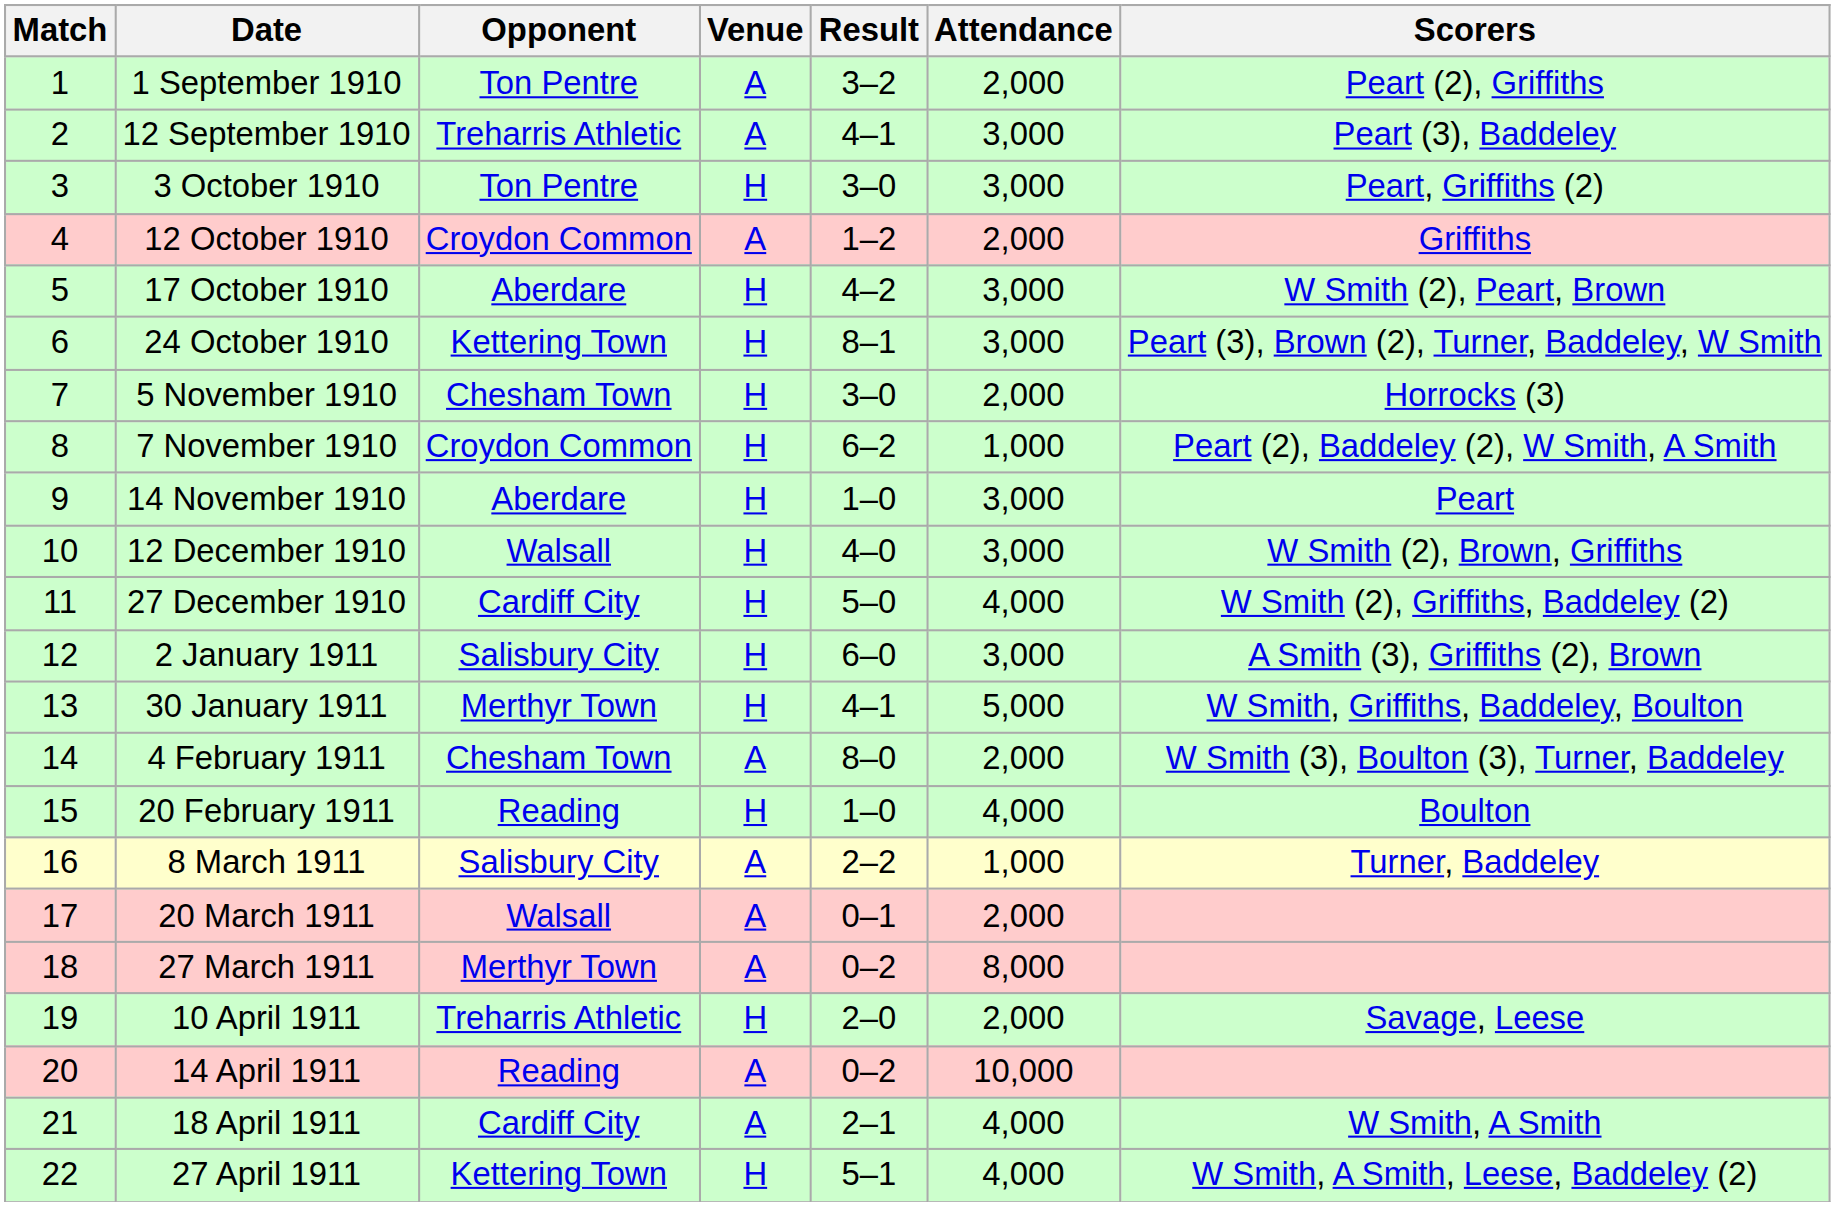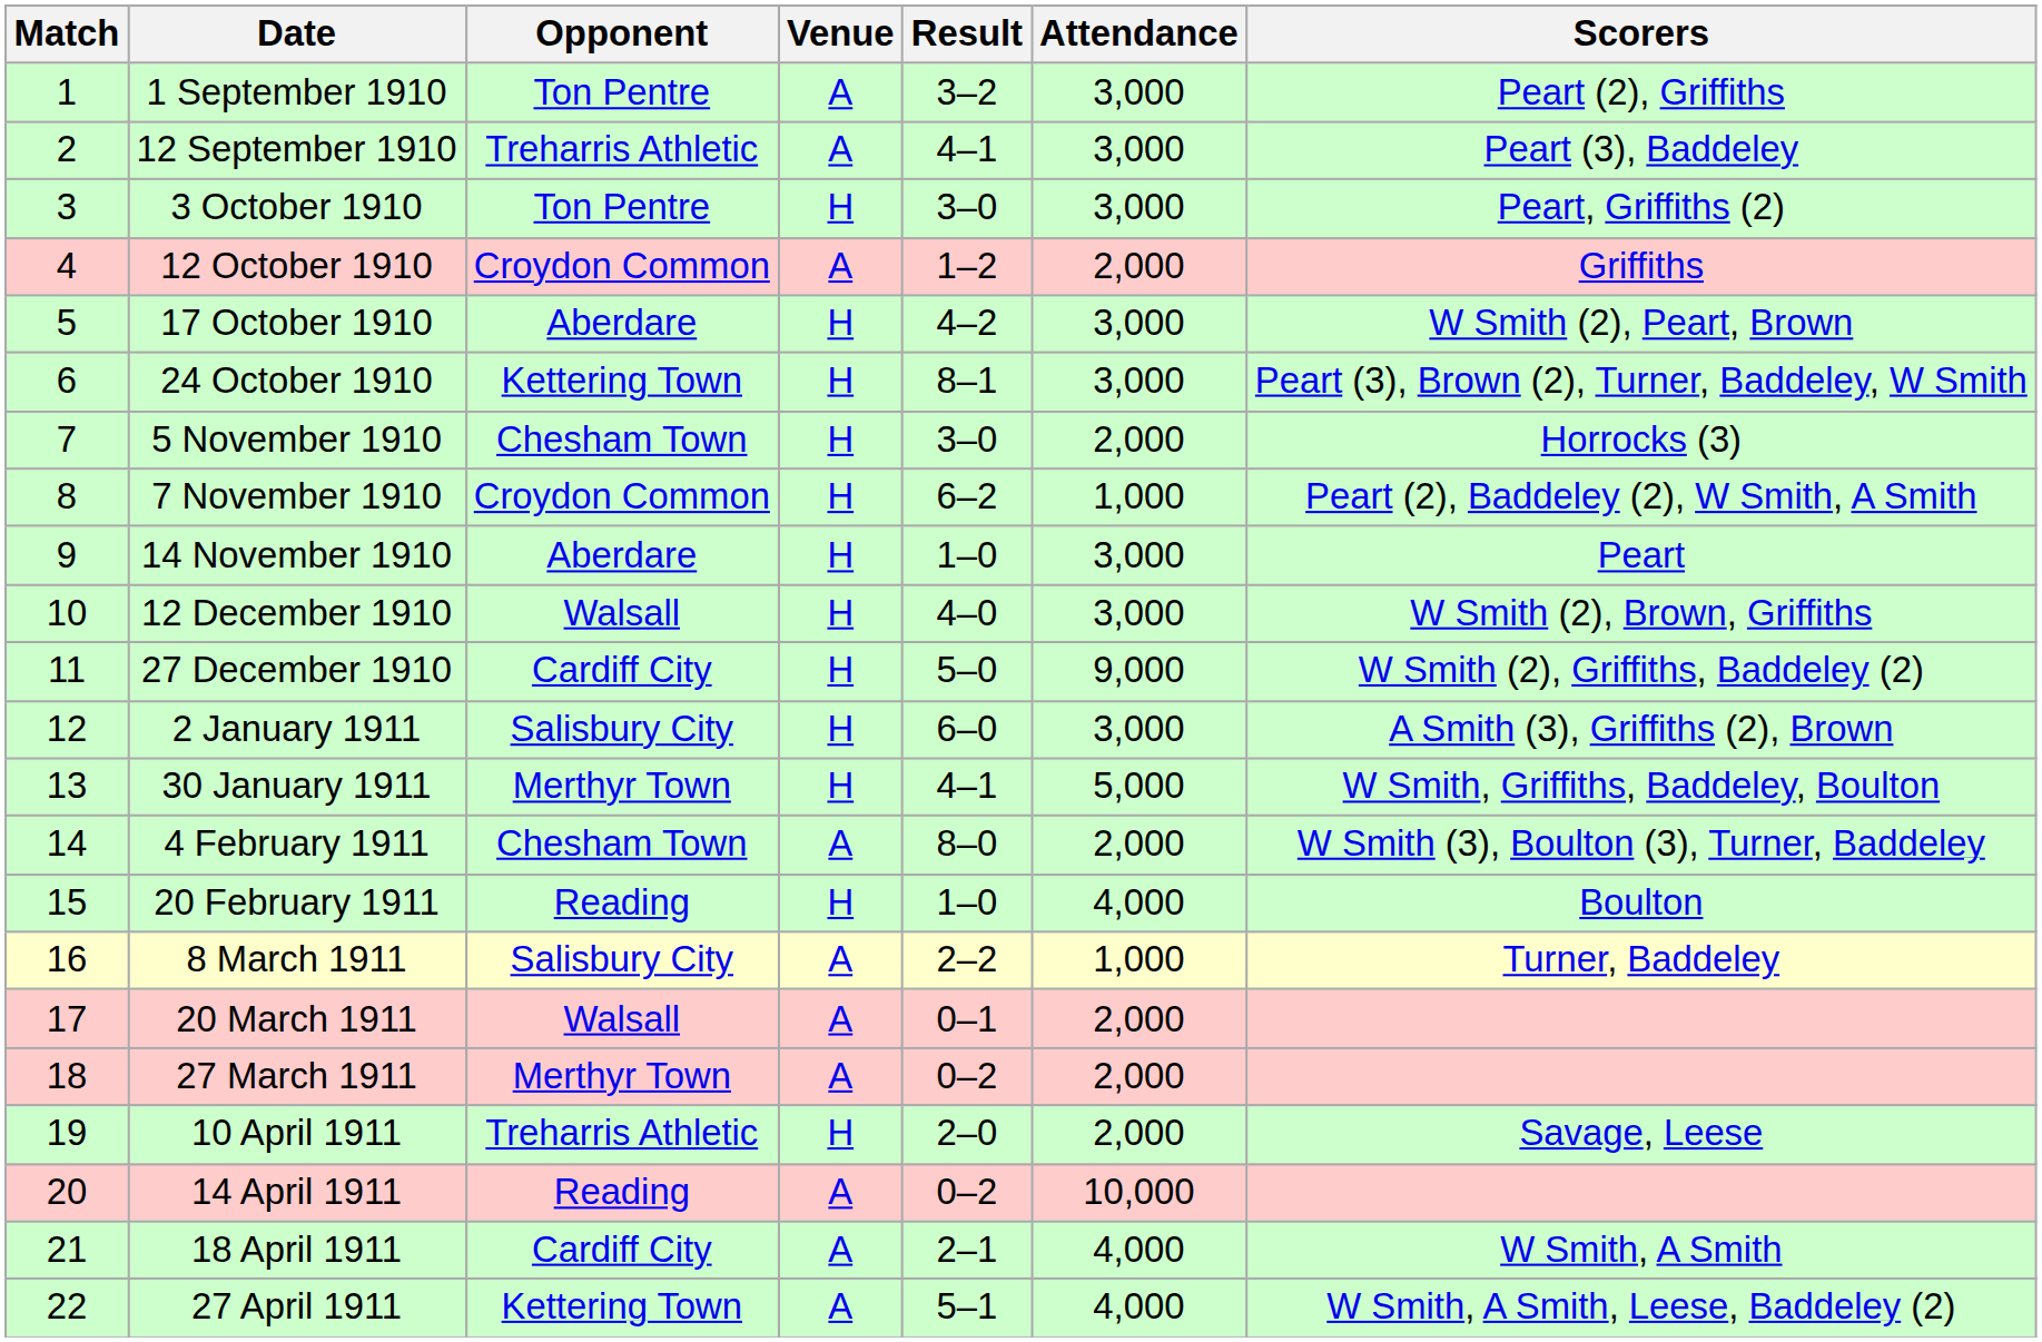 <table class="wikitable" style="font-size:100%; text-align:center">
 <tr>
 <th>Match</th>
 <th>Date</th>
 <th>Opponent</th>
 <th>Venue</th>
 <th>Result</th>
 <th>Attendance</th>
 <th>Scorers</th>
 </tr>
 <tr style="background-color: #CCFFCC;">
 <td>1</td>
 <td>1 September 1910</td>
 <td><a href='#'>Ton Pentre</a></td>
 <td><a href='#'>A</a></td>
 <td>3–2</td>
-<td>2,000</td>
+<td>3,000</td>
 <td><a href='#'>Peart</a> (2), <a href='#'>Griffiths</a></td>
 </tr>
 <tr style="background-color: #CCFFCC;">
 <td>2</td>
 <td>12 September 1910</td>
 <td><a href='#'>Treharris Athletic</a></td>
 <td><a href='#'>A</a></td>
 <td>4–1</td>
 <td>3,000</td>
 <td><a href='#'>Peart</a> (3), <a href='#'>Baddeley</a></td>
 </tr>
 <tr style="background-color: #CCFFCC;">
 <td>3</td>
 <td>3 October 1910</td>
 <td><a href='#'>Ton Pentre</a></td>
 <td><a href='#'>H</a></td>
 <td>3–0</td>
 <td>3,000</td>
 <td><a href='#'>Peart</a>, <a href='#'>Griffiths</a> (2)</td>
 </tr>
 <tr style="background-color: #FFCCCC;">
 <td>4</td>
 <td>12 October 1910</td>
 <td><a href='#'>Croydon Common</a></td>
 <td><a href='#'>A</a></td>
 <td>1–2</td>
 <td>2,000</td>
 <td><a href='#'>Griffiths</a></td>
 </tr>
 <tr style="background-color: #CCFFCC;">
 <td>5</td>
 <td>17 October 1910</td>
 <td><a href='#'>Aberdare</a></td>
 <td><a href='#'>H</a></td>
 <td>4–2</td>
 <td>3,000</td>
 <td><a href='#'>W Smith</a> (2), <a href='#'>Peart</a>, <a href='#'>Brown</a></td>
 </tr>
 <tr style="background-color: #CCFFCC;">
 <td>6</td>
 <td>24 October 1910</td>
 <td><a href='#'>Kettering Town</a></td>
 <td><a href='#'>H</a></td>
 <td>8–1</td>
 <td>3,000</td>
 <td><a href='#'>Peart</a> (3), <a href='#'>Brown</a> (2), <a href='#'>Turner</a>, <a href='#'>Baddeley</a>, <a href='#'>W Smith</a></td>
 </tr>
 <tr style="background-color: #CCFFCC;">
 <td>7</td>
 <td>5 November 1910</td>
 <td><a href='#'>Chesham Town</a></td>
 <td><a href='#'>H</a></td>
 <td>3–0</td>
 <td>2,000</td>
 <td><a href='#'>Horrocks</a> (3)</td>
 </tr>
 <tr style="background-color: #CCFFCC;">
 <td>8</td>
 <td>7 November 1910</td>
 <td><a href='#'>Croydon Common</a></td>
 <td><a href='#'>H</a></td>
 <td>6–2</td>
 <td>1,000</td>
 <td><a href='#'>Peart</a> (2), <a href='#'>Baddeley</a> (2), <a href='#'>W Smith</a>, <a href='#'>A Smith</a></td>
 </tr>
 <tr style="background-color: #CCFFCC;">
 <td>9</td>
 <td>14 November 1910</td>
 <td><a href='#'>Aberdare</a></td>
 <td><a href='#'>H</a></td>
 <td>1–0</td>
 <td>3,000</td>
 <td><a href='#'>Peart</a></td>
 </tr>
 <tr style="background-color: #CCFFCC;">
 <td>10</td>
 <td>12 December 1910</td>
 <td><a href='#'>Walsall</a></td>
 <td><a href='#'>H</a></td>
 <td>4–0</td>
 <td>3,000</td>
 <td><a href='#'>W Smith</a> (2), <a href='#'>Brown</a>, <a href='#'>Griffiths</a></td>
 </tr>
 <tr style="background-color: #CCFFCC;">
 <td>11</td>
 <td>27 December 1910</td>
 <td><a href='#'>Cardiff City</a></td>
 <td><a href='#'>H</a></td>
 <td>5–0</td>
-<td>4,000</td>
+<td>9,000</td>
 <td><a href='#'>W Smith</a> (2), <a href='#'>Griffiths</a>, <a href='#'>Baddeley</a> (2)</td>
 </tr>
 <tr style="background-color: #CCFFCC;">
 <td>12</td>
 <td>2 January 1911</td>
 <td><a href='#'>Salisbury City</a></td>
 <td><a href='#'>H</a></td>
 <td>6–0</td>
 <td>3,000</td>
 <td><a href='#'>A Smith</a> (3), <a href='#'>Griffiths</a> (2), <a href='#'>Brown</a></td>
 </tr>
 <tr style="background-color: #CCFFCC;">
 <td>13</td>
 <td>30 January 1911</td>
 <td><a href='#'>Merthyr Town</a></td>
 <td><a href='#'>H</a></td>
 <td>4–1</td>
 <td>5,000</td>
 <td><a href='#'>W Smith</a>, <a href='#'>Griffiths</a>, <a href='#'>Baddeley</a>, <a href='#'>Boulton</a></td>
 </tr>
 <tr style="background-color: #CCFFCC;">
 <td>14</td>
 <td>4 February 1911</td>
 <td><a href='#'>Chesham Town</a></td>
 <td><a href='#'>A</a></td>
 <td>8–0</td>
 <td>2,000</td>
 <td><a href='#'>W Smith</a> (3), <a href='#'>Boulton</a> (3), <a href='#'>Turner</a>, <a href='#'>Baddeley</a></td>
 </tr>
 <tr style="background-color: #CCFFCC;">
 <td>15</td>
 <td>20 February 1911</td>
 <td><a href='#'>Reading</a></td>
 <td><a href='#'>H</a></td>
 <td>1–0</td>
 <td>4,000</td>
 <td><a href='#'>Boulton</a></td>
 </tr>
 <tr style="background-color: #FFFFCC;">
 <td>16</td>
 <td>8 March 1911</td>
 <td><a href='#'>Salisbury City</a></td>
 <td><a href='#'>A</a></td>
 <td>2–2</td>
 <td>1,000</td>
 <td><a href='#'>Turner</a>, <a href='#'>Baddeley</a></td>
 </tr>
 <tr style="background-color: #FFCCCC;">
 <td>17</td>
 <td>20 March 1911</td>
 <td><a href='#'>Walsall</a></td>
 <td><a href='#'>A</a></td>
 <td>0–1</td>
 <td>2,000</td>
 <td></td>
 </tr>
 <tr style="background-color: #FFCCCC;">
 <td>18</td>
 <td>27 March 1911</td>
 <td><a href='#'>Merthyr Town</a></td>
 <td><a href='#'>A</a></td>
 <td>0–2</td>
-<td>8,000</td>
+<td>2,000</td>
 <td></td>
 </tr>
 <tr style="background-color: #CCFFCC;">
 <td>19</td>
 <td>10 April 1911</td>
 <td><a href='#'>Treharris Athletic</a></td>
 <td><a href='#'>H</a></td>
 <td>2–0</td>
 <td>2,000</td>
 <td><a href='#'>Savage</a>, <a href='#'>Leese</a></td>
 </tr>
 <tr style="background-color: #FFCCCC;">
 <td>20</td>
 <td>14 April 1911</td>
 <td><a href='#'>Reading</a></td>
 <td><a href='#'>A</a></td>
 <td>0–2</td>
 <td>10,000</td>
 <td></td>
 </tr>
 <tr style="background-color: #CCFFCC;">
 <td>21</td>
 <td>18 April 1911</td>
 <td><a href='#'>Cardiff City</a></td>
 <td><a href='#'>A</a></td>
 <td>2–1</td>
 <td>4,000</td>
 <td><a href='#'>W Smith</a>, <a href='#'>A Smith</a></td>
 </tr>
 <tr style="background-color: #CCFFCC;">
 <td>22</td>
 <td>27 April 1911</td>
 <td><a href='#'>Kettering Town</a></td>
-<td><a href='#'>H</a></td>
+<td><a href='#'>A</a></td>
 <td>5–1</td>
 <td>4,000</td>
 <td><a href='#'>W Smith</a>, <a href='#'>A Smith</a>, <a href='#'>Leese</a>, <a href='#'>Baddeley</a> (2)</td>
 </tr>
 </table>
